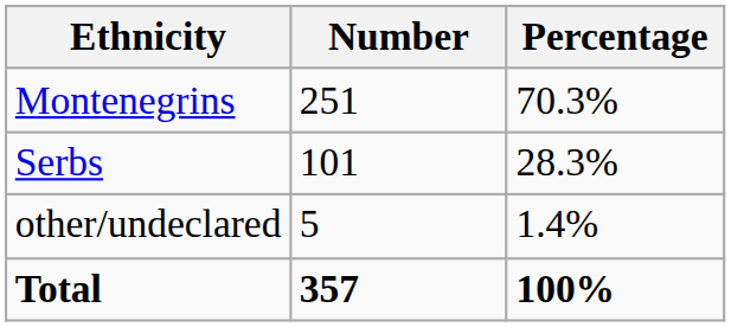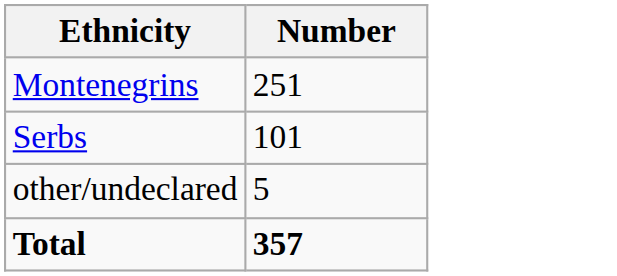 <table class="wikitable">
 <tr>
 <th width="100px">Ethnicity</th>
 <th width="80px">Number</th>
-<th width="80px">Percentage</th>
 </tr>
 <tr>
 <td><a href='#'>Montenegrins</a></td>
 <td>251</td>
-<td>70.3%</td>
 </tr>
 <tr>
 <td><a href='#'>Serbs</a></td>
 <td>101</td>
-<td>28.3%</td>
 </tr>
 <tr>
 <td>other/undeclared</td>
 <td>5</td>
-<td>1.4%</td>
 </tr>
 <tr>
 <td><strong>Total</strong></td>
 <td><strong>357</strong></td>
-<td><strong>100%</strong></td>
 </tr>
 </table>
